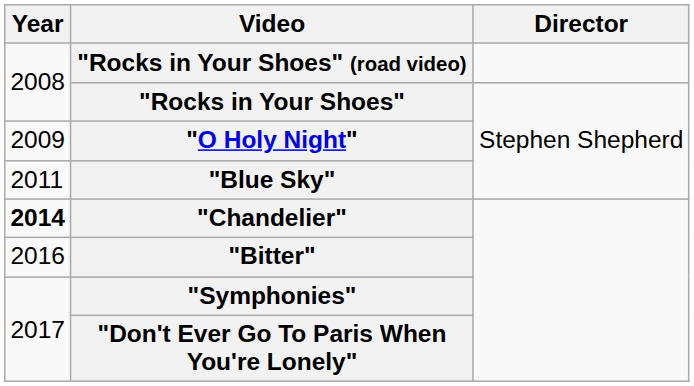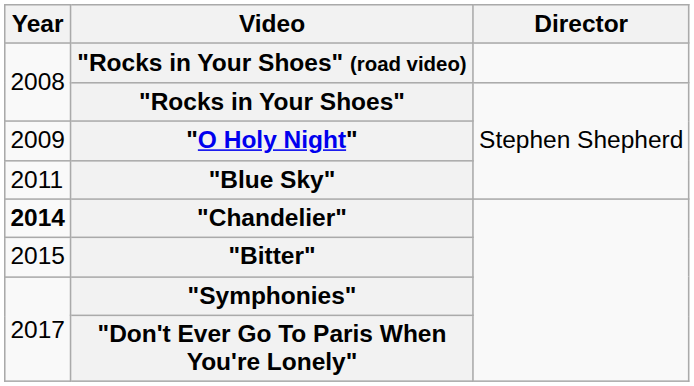 <table class="wikitable plainrowheaders">
 <tr>
 <th>Year</th>
 <th style="width:16em;">Video</th>
 <th>Director</th>
 </tr>
 <tr>
 <td rowspan="2">2008</td>
 <th scope="row">"Rocks in Your Shoes" <small>(road video)</small></th>
 <td></td>
 </tr>
 <tr>
 <th scope="row">"Rocks in Your Shoes"</th>
 <td rowspan="3">Stephen Shepherd</td>
 </tr>
 <tr>
 <td>2009</td>
 <th scope="row">"<a href='#'>O Holy Night</a>"</th>
 </tr>
 <tr>
 <td>2011</td>
 <th scope="row">"Blue Sky"</th>
 </tr>
 <tr>
 <td><strong>2014</strong></td>
 <th scope="row">"Chandelier"</th>
 </tr>
 <tr>
-<td>2016</td>
+<td>2015</td>
 <th scope="row">"Bitter"</th>
 </tr>
 <tr>
 <td rowspan="2">2017</td>
 <th scope="row">"Symphonies"</th>
 </tr>
 <tr>
 <th scope="row">"Don't Ever Go To Paris When You're Lonely"</th>
 </tr>
 </table>
